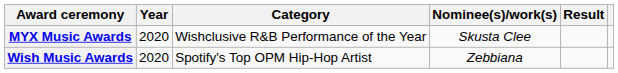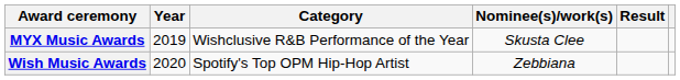 <table class="wikitable sortable">
 <tr>
 <th>Award ceremony</th>
 <th>Year</th>
 <th>Category</th>
 <th>Nominee(s)/work(s)</th>
 <th>Result</th>
 <th></th>
 </tr>
 <tr>
 <th><a href='#'>MYX Music Awards</a></th>
-<td>2020</td>
+<td>2019</td>
 <td>Wishclusive R&B Performance of the Year</td>
 <td align=center><em>Skusta Clee</em></td>
 <td></td>
 <td></td>
 </tr>
 <tr>
 <th><a href='#'>Wish Music Awards</a></th>
 <td>2020</td>
 <td>Spotify's Top OPM Hip-Hop Artist</td>
 <td align=center><em>Zebbiana</em></td>
 <td></td>
 <td></td>
 </tr>
 </table>
